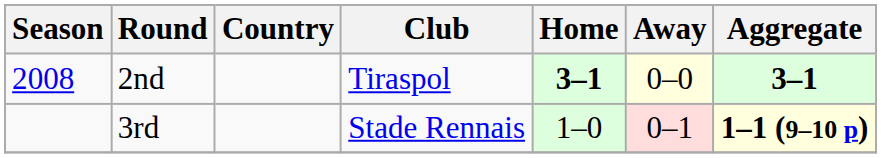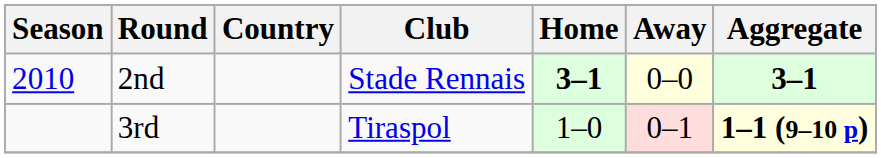 <table class="wikitable">
 <tr>
 <th>Season</th>
 <th>Round</th>
 <th>Country</th>
 <th>Club</th>
 <th>Home</th>
 <th>Away</th>
 <th>Aggregate</th>
 </tr>
 <tr>
-<td><a href='#'>2008</a></td>
+<td><a href='#'>2010</a></td>
 <td>2nd</td>
 <td></td>
-<td><a href='#'>Tiraspol</a></td>
+<td><a href='#'>Stade Rennais</a></td>
 <td style="text-align:center; background:#dfd;"><strong>3–1</strong></td>
 <td style="text-align:center; background:#ffd;">0–0</td>
 <td style="text-align:center; background:#dfd;"><strong>3–1</strong></td>
 </tr>
 <tr>
 <td></td>
 <td>3rd</td>
 <td></td>
-<td><a href='#'>Stade Rennais</a></td>
+<td><a href='#'>Tiraspol</a></td>
 <td style="text-align:center; background:#dfd;">1–0</td>
 <td style="text-align:center; background:#fdd;">0–1</td>
 <td style="text-align:center; background:#ffd;"><strong>1–1 (<small>9–10 <a href='#'>p</a></small>)</strong></td>
 </tr>
 <tr>
 </tr>
 </table>
